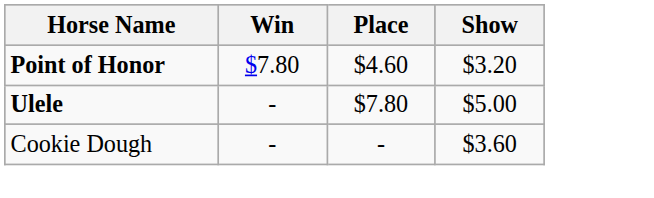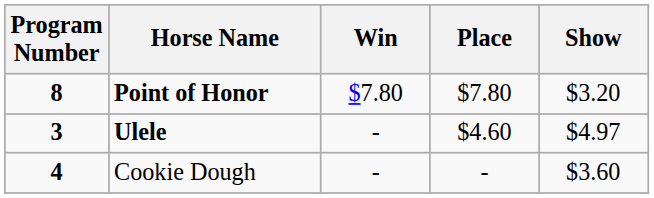 <table class="wikitable sortable" style="font-size:90%">
 <tr>
+<th width="48px">Program <br> Number</th>
 <th width="120px">Horse Name <br></th>
 <th width="58px">Win <br></th>
 <th width="58px">Place <br></th>
 <th width="58px">Show</th>
 </tr>
 <tr>
+<td align=center><strong>8</strong></td>
 <td><strong>Point of Honor</strong></td>
 <td align=center><a href='#'>$</a>7.80</td>
-<td align=center>$4.60</td>
+<td align=center>$7.80</td>
 <td align=center>$3.20</td>
 </tr>
 <tr>
+<td align=center><strong>3</strong></td>
 <td><strong>Ulele </strong></td>
 <td align=center>-</td>
-<td align=center>$7.80</td>
-<td align=center>$5.00</td>
+<td align=center>$4.60</td>
+<td align=center>$4.97</td>
 </tr>
 <tr>
+<td align=center><strong>4</strong></td>
 <td>Cookie Dough</td>
 <td align=center>-</td>
 <td align=center>-</td>
 <td align=center>$3.60</td>
 </tr>
 </table>
